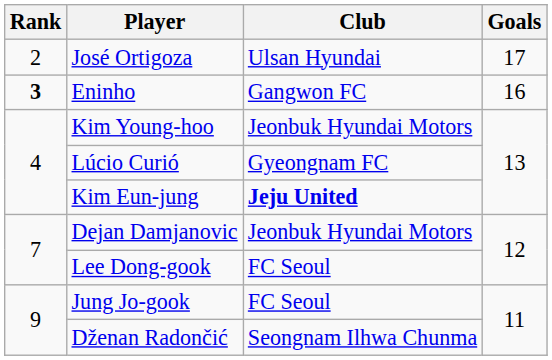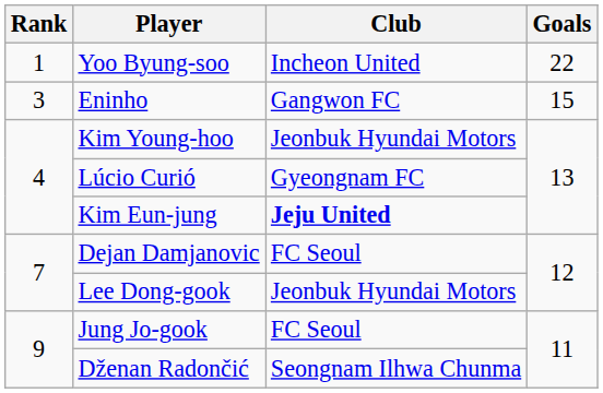 <table class="wikitable">
 <tr>
 <th>Rank</th>
 <th>Player</th>
 <th>Club</th>
 <th>Goals</th>
 </tr>
 <tr>
-<td align="center">2</td>
-<td> <a href='#'>José Ortigoza</a></td>
-<td><a href='#'>Ulsan Hyundai</a></td>
-<td align=center>17</td>
+<td align="center">1</td>
+<td> <a href='#'>Yoo Byung-soo</a></td>
+<td><a href='#'>Incheon United</a></td>
+<td align=center>22</td>
 </tr>
 <tr>
-<td align="center"><strong>3</strong></td>
+<td align="center">3</td>
 <td> <a href='#'>Eninho</a></td>
 <td><a href='#'>Gangwon FC</a></td>
-<td align=center>16</td>
+<td align=center>15</td>
 </tr>
 <tr>
 <td align="center" rowspan=3>4</td>
 <td> <a href='#'>Kim Young-hoo</a></td>
 <td><a href='#'>Jeonbuk Hyundai Motors</a></td>
 <td rowspan=3 align=center>13</td>
 </tr>
 <tr>
 <td> <a href='#'>Lúcio Curió</a></td>
 <td><a href='#'>Gyeongnam FC</a></td>
 </tr>
 <tr>
 <td> <a href='#'>Kim Eun-jung</a></td>
 <td><strong><a href='#'>Jeju United</a></strong></td>
 </tr>
 <tr>
 <td align="center" rowspan=2>7</td>
 <td> <a href='#'>Dejan Damjanovic</a></td>
-<td><a href='#'>Jeonbuk Hyundai Motors</a></td>
+<td><a href='#'>FC Seoul</a></td>
 <td rowspan=2 align=center>12</td>
 </tr>
 <tr>
 <td> <a href='#'>Lee Dong-gook</a></td>
-<td><a href='#'>FC Seoul</a></td>
+<td><a href='#'>Jeonbuk Hyundai Motors</a></td>
 </tr>
 <tr>
 <td align="center" rowspan=2>9</td>
 <td> <a href='#'>Jung Jo-gook</a></td>
 <td><a href='#'>FC Seoul</a></td>
 <td rowspan=2 align=center>11</td>
 </tr>
 <tr>
 <td> <a href='#'>Dženan Radončić</a></td>
 <td><a href='#'>Seongnam Ilhwa Chunma</a></td>
 </tr>
 </table>
